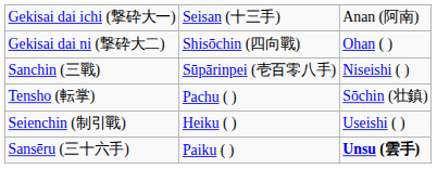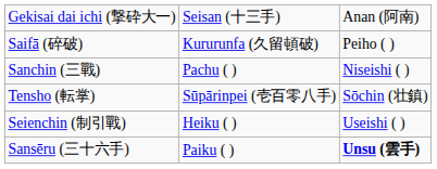 <table class="wikitable">
 <tr>
 <td><a href='#'>Gekisai dai ichi</a> (撃砕大一)</td>
 <td><a href='#'>Seisan</a> (十三手)</td>
 <td>Anan (阿南)</td>
 </tr>
 <tr>
-<td><a href='#'>Gekisai dai ni</a> (撃砕大二)</td>
-<td><a href='#'>Shisōchin</a> (四向戰)</td>
-<td><a href='#'>Ohan</a> ( )</td>
+<td><a href='#'>Saifā</a> (碎破)</td>
+<td><a href='#'>Kururunfa</a> (久留頓破)</td>
+<td>Peiho ( )</td>
 </tr>
 <tr>
 <td><a href='#'>Sanchin</a> (三戰)</td>
-<td><a href='#'>Sūpārinpei</a> (壱百零八手)</td>
+<td><a href='#'>Pachu</a> ( )</td>
 <td><a href='#'>Niseishi</a> ( )</td>
 </tr>
 <tr>
 <td><a href='#'>Tensho</a> (転掌)</td>
-<td><a href='#'>Pachu</a> ( )</td>
+<td><a href='#'>Sūpārinpei</a> (壱百零八手)</td>
 <td><a href='#'>Sōchin</a> (壮鎮)</td>
 </tr>
 <tr>
 <td><a href='#'>Seienchin</a> (制引戰)</td>
 <td><a href='#'>Heiku</a> ( )</td>
 <td><a href='#'>Useishi</a> ( )</td>
 </tr>
 <tr>
 <td><a href='#'>Sansēru</a> (三十六手)</td>
 <td><a href='#'>Paiku</a> ( )</td>
 <td><strong><a href='#'>Unsu</a> (雲手)</strong></td>
 </tr>
 </table>
